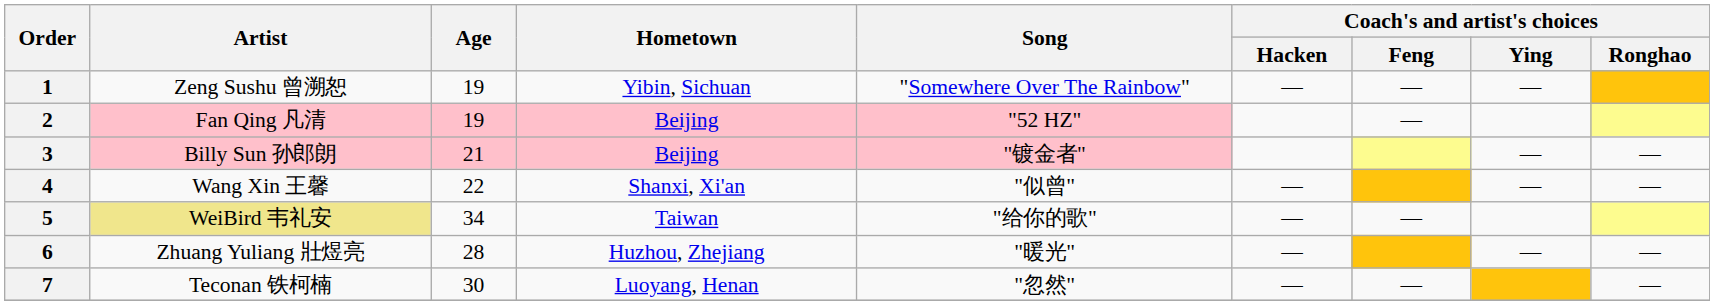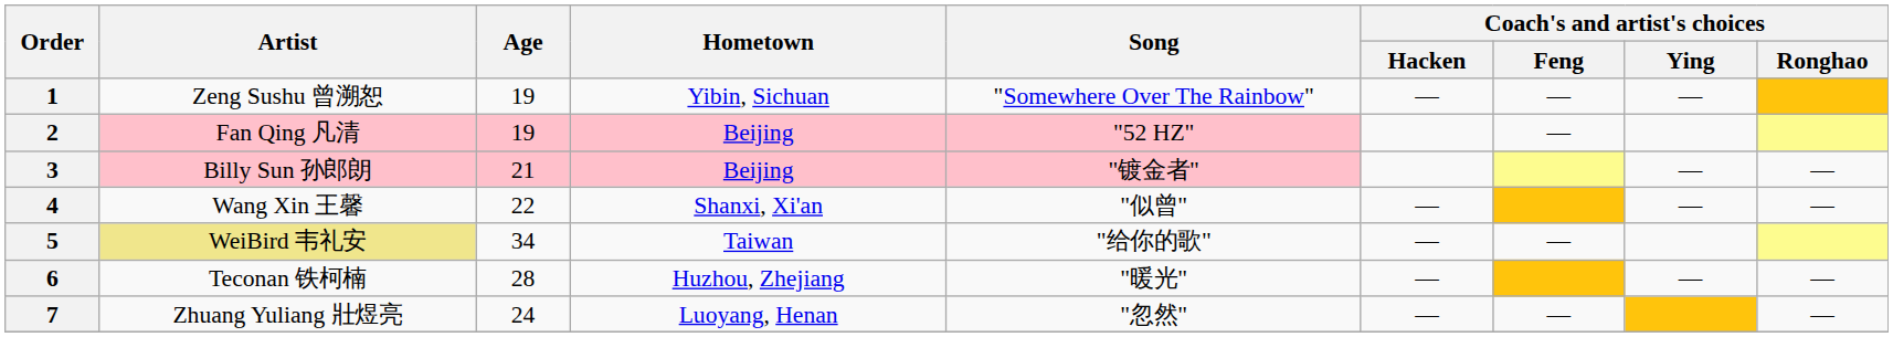 <table class="wikitable" style="text-align:center; line-height:17px; width:100%;">
 <tr>
 <th scope="col" rowspan="2" style="width:05%;">Order</th>
 <th scope="col" rowspan="2" style="width:20%;">Artist</th>
 <th scope="col" rowspan="2" style="width:05%;">Age</th>
 <th scope="col" rowspan="2" style="width:20%;">Hometown</th>
 <th scope="col" rowspan="2" style="width:22%;">Song</th>
 <th scope="col" colspan="4" style="width:28%;">Coach's and artist's choices</th>
 </tr>
 <tr>
 <th style="width:07%;">Hacken</th>
 <th style="width:07%;">Feng</th>
 <th style="width:07%;">Ying</th>
 <th style="width:07%;">Ronghao</th>
 </tr>
 <tr>
 <th>1</th>
 <td>Zeng Sushu 曾溯恕</td>
 <td>19</td>
 <td><a href='#'>Yibin</a>, <a href='#'>Sichuan</a></td>
 <td>"<a href='#'>Somewhere Over The Rainbow</a>"</td>
 <td>—</td>
 <td>—</td>
 <td>—</td>
 <td style="background:#FFC40C;"><strong></strong></td>
 </tr>
 <tr>
 <th>2</th>
 <td style="background:pink;">Fan Qing 凡清</td>
 <td style="background:pink;">19</td>
 <td style="background:pink;"><a href='#'>Beijing</a></td>
 <td style="background:pink;">"52 HZ"</td>
 <td><strong></strong></td>
 <td>—</td>
 <td><strong></strong></td>
 <td style="background:#fdfc8f;"><strong></strong></td>
 </tr>
 <tr>
 <th>3</th>
 <td style="background:pink;">Billy Sun 孙郎朗</td>
 <td style="background:pink;">21</td>
 <td style="background:pink;"><a href='#'>Beijing</a></td>
 <td style="background:pink;">"镀金者"</td>
 <td><strong></strong></td>
 <td style="background:#fdfc8f;"><strong></strong></td>
 <td>—</td>
 <td>—</td>
 </tr>
 <tr>
 <th>4</th>
 <td>Wang Xin 王馨</td>
 <td>22</td>
 <td><a href='#'>Shanxi</a>, <a href='#'>Xi'an</a></td>
 <td>"似曾"</td>
 <td>—</td>
 <td style="background:#FFC40C;"><strong></strong></td>
 <td>—</td>
 <td>—</td>
 </tr>
 <tr>
 <th>5</th>
 <td style="background: khaki;">WeiBird 韦礼安</td>
 <td>34</td>
 <td><a href='#'>Taiwan</a></td>
 <td>"给你的歌"</td>
 <td>—</td>
 <td>—</td>
 <td><strong></strong></td>
 <td style="background:#fdfc8f;"><strong></strong></td>
 </tr>
 <tr>
 <th>6</th>
-<td>Zhuang Yuliang 壯煜亮</td>
+<td>Teconan 铁柯楠</td>
 <td>28</td>
 <td><a href='#'>Huzhou</a>, <a href='#'>Zhejiang</a></td>
 <td>"暖光"</td>
 <td>—</td>
 <td style="background:#FFC40C;"></td>
 <td>—</td>
 <td>—</td>
 </tr>
 <tr>
 <th>7</th>
-<td>Teconan 铁柯楠</td>
-<td>30</td>
+<td>Zhuang Yuliang 壯煜亮</td>
+<td>24</td>
 <td><a href='#'>Luoyang</a>, <a href='#'>Henan</a></td>
 <td>"忽然"</td>
 <td>—</td>
 <td>—</td>
 <td style="background:#FFC40C;"><strong></strong></td>
 <td>—</td>
 </tr>
 <tr>
 </tr>
 </table>
